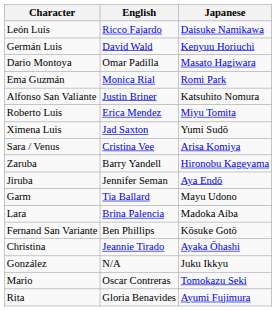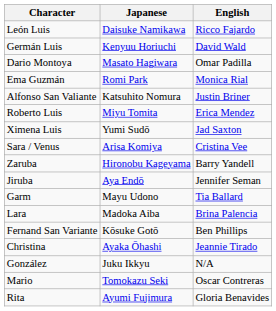 <table class="wikitable">
 <tr>
 <th>Character</th>
+<th>Japanese</th>
 <th>English</th>
-<th>Japanese</th>
 </tr>
 <tr>
 <td>León Luis</td>
+<td><a href='#'>Daisuke Namikawa</a></td>
 <td><a href='#'>Ricco Fajardo</a></td>
-<td><a href='#'>Daisuke Namikawa</a></td>
 </tr>
 <tr>
 <td>Germán Luis</td>
+<td><a href='#'>Kenyuu Horiuchi</a></td>
 <td><a href='#'>David Wald</a></td>
-<td><a href='#'>Kenyuu Horiuchi</a></td>
 </tr>
 <tr>
 <td>Dario Montoya</td>
+<td><a href='#'>Masato Hagiwara</a></td>
 <td>Omar Padilla</td>
-<td><a href='#'>Masato Hagiwara</a></td>
 </tr>
 <tr>
 <td>Ema Guzmán</td>
+<td><a href='#'>Romi Park</a></td>
 <td><a href='#'>Monica Rial</a></td>
-<td><a href='#'>Romi Park</a></td>
 </tr>
 <tr>
 <td>Alfonso San Valiante</td>
+<td>Katsuhito Nomura</td>
 <td><a href='#'>Justin Briner</a></td>
-<td>Katsuhito Nomura</td>
 </tr>
 <tr>
 <td>Roberto Luis</td>
+<td><a href='#'>Miyu Tomita</a></td>
 <td><a href='#'>Erica Mendez</a></td>
-<td><a href='#'>Miyu Tomita</a></td>
 </tr>
 <tr>
 <td>Ximena Luis</td>
+<td>Yumi Sudō</td>
 <td><a href='#'>Jad Saxton</a></td>
-<td>Yumi Sudō</td>
 </tr>
 <tr>
 <td>Sara / Venus</td>
+<td><a href='#'>Arisa Komiya</a></td>
 <td><a href='#'>Cristina Vee</a></td>
-<td><a href='#'>Arisa Komiya</a></td>
 </tr>
 <tr>
 <td>Zaruba</td>
+<td><a href='#'>Hironobu Kageyama</a></td>
 <td>Barry Yandell</td>
-<td><a href='#'>Hironobu Kageyama</a></td>
 </tr>
 <tr>
 <td>Jiruba</td>
+<td><a href='#'>Aya Endō</a></td>
 <td>Jennifer Seman</td>
-<td><a href='#'>Aya Endō</a></td>
 </tr>
 <tr>
 <td>Garm</td>
+<td>Mayu Udono</td>
 <td><a href='#'>Tia Ballard</a></td>
-<td>Mayu Udono</td>
 </tr>
 <tr>
 <td>Lara</td>
+<td>Madoka Aiba</td>
 <td><a href='#'>Brina Palencia</a></td>
-<td>Madoka Aiba</td>
 </tr>
 <tr>
 <td>Fernand San Variante</td>
+<td>Kōsuke Gotō</td>
 <td>Ben Phillips</td>
-<td>Kōsuke Gotō</td>
 </tr>
 <tr>
 <td>Christina</td>
+<td><a href='#'>Ayaka Ōhashi</a></td>
 <td><a href='#'>Jeannie Tirado</a></td>
-<td><a href='#'>Ayaka Ōhashi</a></td>
 </tr>
 <tr>
 <td>González</td>
+<td>Juku Ikkyu</td>
 <td>N/A</td>
-<td>Juku Ikkyu</td>
 </tr>
 <tr>
 <td>Mario</td>
+<td><a href='#'>Tomokazu Seki</a></td>
 <td>Oscar Contreras</td>
-<td><a href='#'>Tomokazu Seki</a></td>
 </tr>
 <tr>
 <td>Rita</td>
+<td><a href='#'>Ayumi Fujimura</a></td>
 <td>Gloria Benavides</td>
-<td><a href='#'>Ayumi Fujimura</a></td>
 </tr>
 </table>
